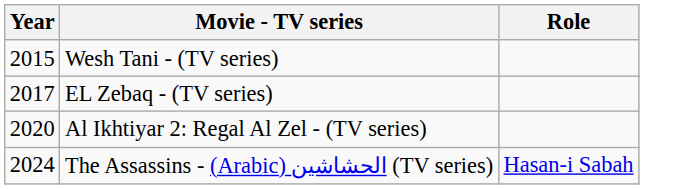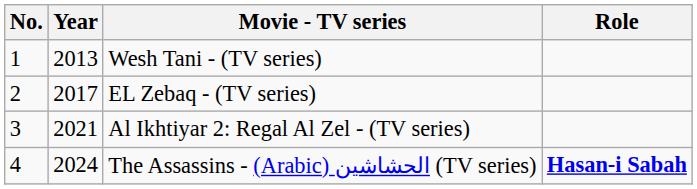 <table class="wikitable">
 <tr>
+<th>No.</th>
 <th>Year</th>
 <th>Movie - TV series</th>
 <th>Role</th>
 </tr>
 <tr>
-<td>2015</td>
+<td>1</td>
+<td>2013</td>
 <td>Wesh Tani - (TV series)</td>
 <td></td>
 </tr>
 <tr>
+<td>2</td>
 <td>2017</td>
 <td>EL Zebaq - (TV series) </td>
 <td></td>
 </tr>
 <tr>
-<td>2020</td>
+<td>3</td>
+<td>2021</td>
 <td>Al Ikhtiyar 2: Regal Al Zel - (TV series)</td>
 <td></td>
 </tr>
 <tr>
+<td>4</td>
 <td>2024</td>
 <td>The Assassins - <a href='#'>(Arabic) الحشاشين</a> (TV series)</td>
-<td><a href='#'>Hasan-i Sabah</a></td>
+<td><strong><a href='#'>Hasan-i Sabah</a></strong></td>
 </tr>
 </table>
